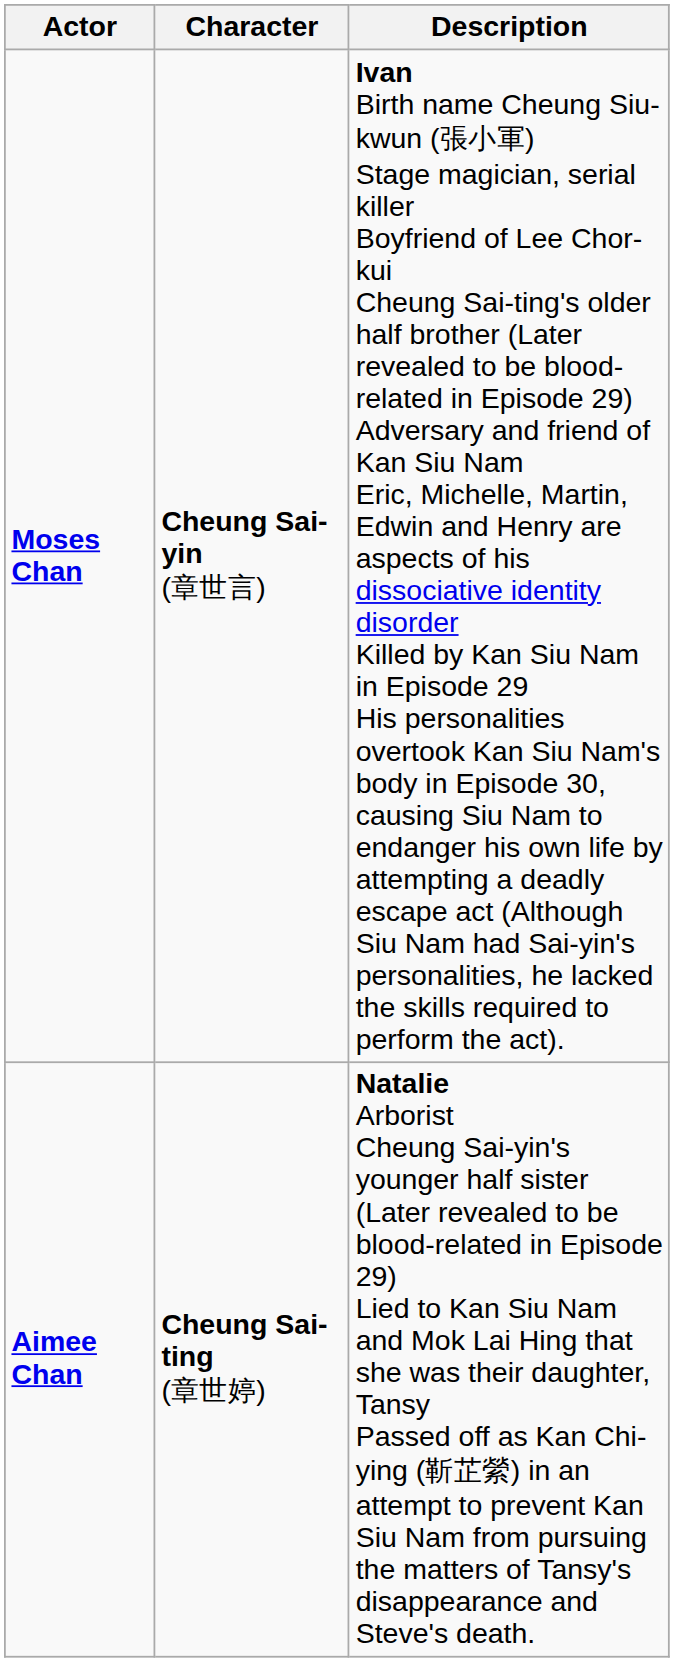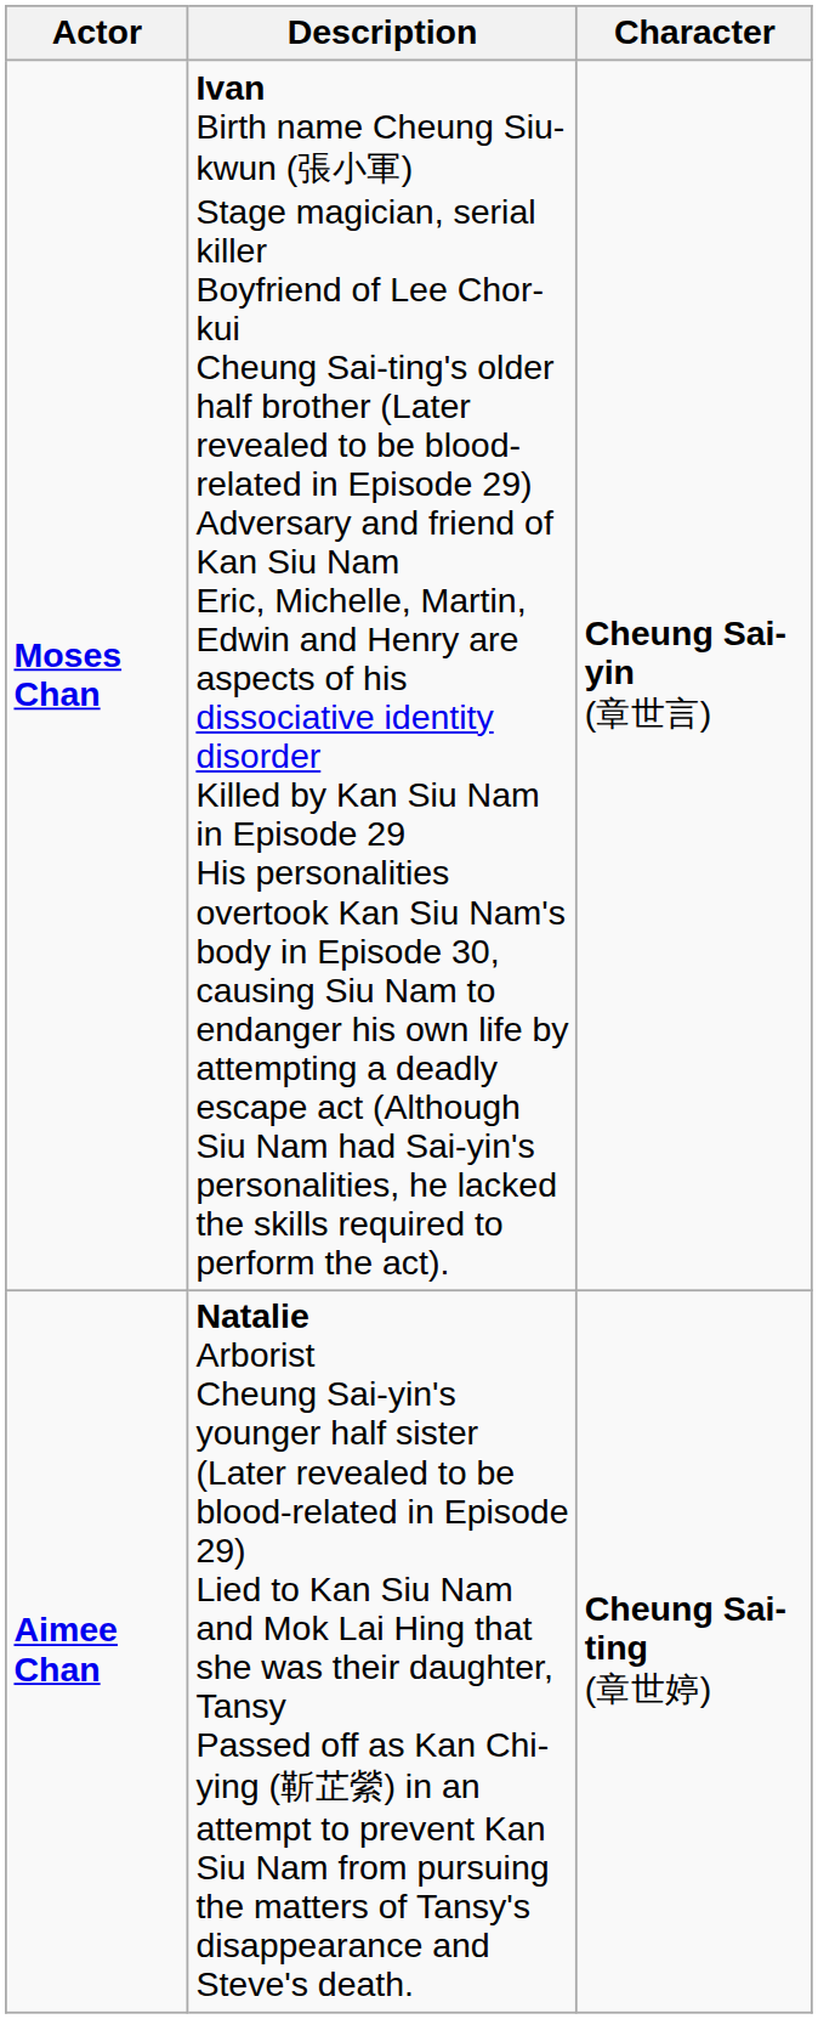 <table class="wikitable" width="60%">
 <tr>
 <th style="width:6%">Actor</th>
+<th style="width:15%">Description</th>
 <th style="width:6%">Character</th>
-<th style="width:15%">Description</th>
 </tr>
 <tr>
 <td><strong><a href='#'>Moses Chan</a></strong></td>
+<td><strong>Ivan</strong><br>Birth name Cheung Siu-kwun (張小軍)<br>Stage magician, serial killer<br>Boyfriend of Lee Chor-kui <br>Cheung Sai-ting's older half brother (Later revealed to be blood-related in Episode 29)<br>Adversary and friend of Kan Siu Nam<br>Eric, Michelle, Martin, Edwin and Henry are aspects of his <a href='#'>dissociative identity disorder</a><br>Killed by Kan Siu Nam in Episode 29<br>His personalities overtook Kan Siu Nam's body in Episode 30, causing Siu Nam to endanger his own life by attempting a deadly escape act (Although Siu Nam had Sai-yin's personalities, he lacked the skills required to perform the act).</td>
 <td><strong>Cheung Sai-yin</strong><br>(章世言)</td>
-<td><strong>Ivan</strong><br>Birth name Cheung Siu-kwun (張小軍)<br>Stage magician, serial killer<br>Boyfriend of Lee Chor-kui <br>Cheung Sai-ting's older half brother (Later revealed to be blood-related in Episode 29)<br>Adversary and friend of Kan Siu Nam<br>Eric, Michelle, Martin, Edwin and Henry are aspects of his <a href='#'>dissociative identity disorder</a><br>Killed by Kan Siu Nam in Episode 29<br>His personalities overtook Kan Siu Nam's body in Episode 30, causing Siu Nam to endanger his own life by attempting a deadly escape act (Although Siu Nam had Sai-yin's personalities, he lacked the skills required to perform the act).</td>
 </tr>
 <tr>
 <td><strong><a href='#'>Aimee Chan</a></strong></td>
+<td><strong>Natalie</strong><br>Arborist<br>Cheung Sai-yin's younger half sister (Later revealed to be blood-related in Episode 29)<br>Lied to Kan Siu Nam and Mok Lai Hing that she was their daughter, Tansy<br>Passed off as Kan Chi-ying (靳芷縈) in an attempt to prevent Kan Siu Nam from pursuing the matters of Tansy's disappearance and Steve's death.</td>
 <td><strong>Cheung Sai-ting</strong><br>(章世婷)</td>
-<td><strong>Natalie</strong><br>Arborist<br>Cheung Sai-yin's younger half sister (Later revealed to be blood-related in Episode 29)<br>Lied to Kan Siu Nam and Mok Lai Hing that she was their daughter, Tansy<br>Passed off as Kan Chi-ying (靳芷縈) in an attempt to prevent Kan Siu Nam from pursuing the matters of Tansy's disappearance and Steve's death.</td>
 </tr>
 </table>
